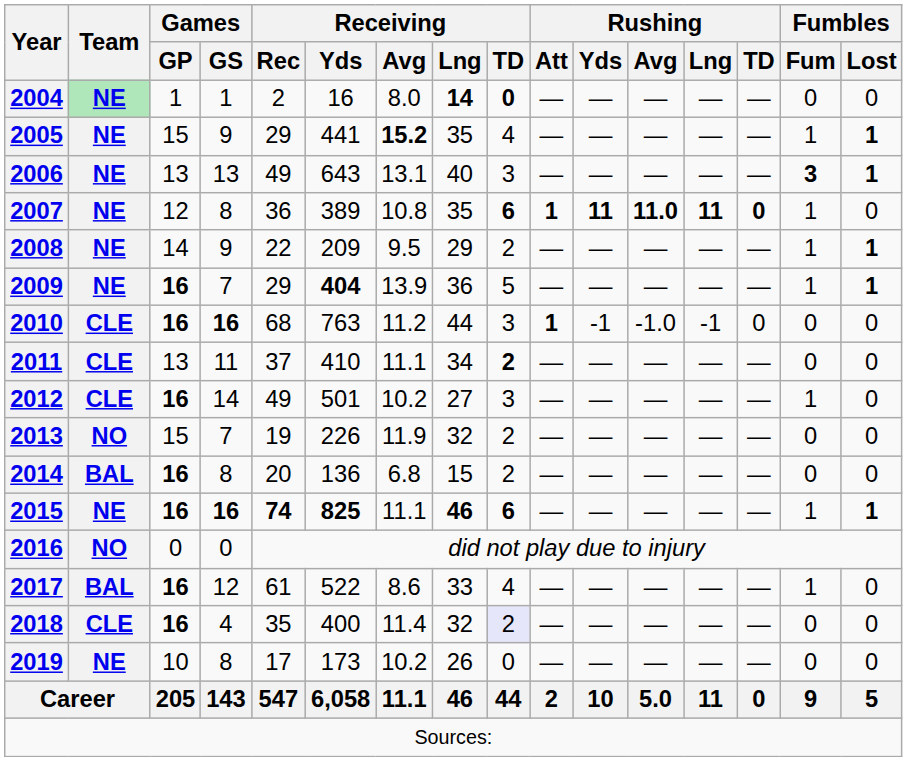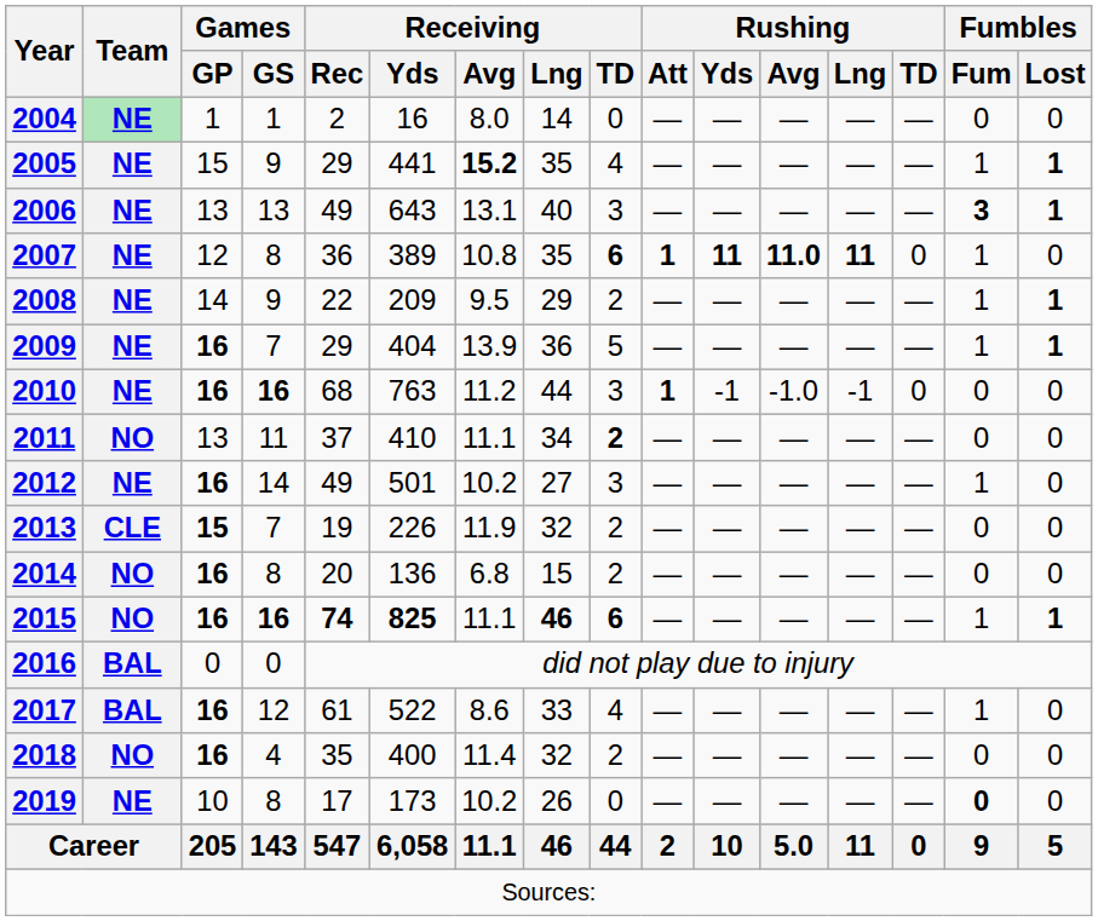 <table class="wikitable" style="text-align:center;">
 <tr>
 <th rowspan="2">Year</th>
 <th rowspan="2">Team</th>
 <th colspan="2">Games</th>
 <th colspan="5">Receiving</th>
 <th colspan="5">Rushing</th>
 <th colspan="2">Fumbles</th>
 </tr>
 <tr>
 <th>GP</th>
 <th>GS</th>
 <th>Rec</th>
 <th>Yds</th>
 <th>Avg</th>
 <th>Lng</th>
 <th>TD</th>
 <th>Att</th>
 <th>Yds</th>
 <th>Avg</th>
 <th>Lng</th>
 <th>TD</th>
 <th>Fum</th>
 <th>Lost</th>
 </tr>
 <tr>
 <th><a href='#'>2004</a></th>
 <th style="background:#afe6ba; width:3em;"><a href='#'>NE</a></th>
 <td>1</td>
 <td>1</td>
 <td>2</td>
 <td>16</td>
 <td>8.0</td>
-<td><strong>14</strong></td>
-<td><strong>0</strong></td>
+<td>14</td>
+<td>0</td>
 <td>—</td>
 <td>—</td>
 <td>—</td>
 <td>—</td>
 <td>—</td>
 <td>0</td>
 <td>0</td>
 </tr>
 <tr>
 <th><a href='#'>2005</a></th>
 <th><a href='#'>NE</a></th>
 <td>15</td>
 <td>9</td>
 <td>29</td>
 <td>441</td>
 <td><strong>15.2</strong></td>
 <td>35</td>
 <td>4</td>
 <td>—</td>
 <td>—</td>
 <td>—</td>
 <td>—</td>
 <td>—</td>
 <td>1</td>
 <td><strong>1</strong></td>
 </tr>
 <tr>
 <th><a href='#'>2006</a></th>
 <th><a href='#'>NE</a></th>
 <td>13</td>
 <td>13</td>
 <td>49</td>
 <td>643</td>
 <td>13.1</td>
 <td>40</td>
 <td>3</td>
 <td>—</td>
 <td>—</td>
 <td>—</td>
 <td>—</td>
 <td>—</td>
 <td><strong>3</strong></td>
 <td><strong>1</strong></td>
 </tr>
 <tr>
 <th><a href='#'>2007</a></th>
 <th><a href='#'>NE</a></th>
 <td>12</td>
 <td>8</td>
 <td>36</td>
 <td>389</td>
 <td>10.8</td>
 <td>35</td>
 <td><strong>6</strong></td>
 <td><strong>1</strong></td>
 <td><strong>11</strong></td>
 <td><strong>11.0</strong></td>
 <td><strong>11</strong></td>
-<td><strong>0</strong></td>
+<td>0</td>
 <td>1</td>
 <td>0</td>
 </tr>
 <tr>
 <th><a href='#'>2008</a></th>
 <th><a href='#'>NE</a></th>
 <td>14</td>
 <td>9</td>
 <td>22</td>
 <td>209</td>
 <td>9.5</td>
 <td>29</td>
 <td>2</td>
 <td>—</td>
 <td>—</td>
 <td>—</td>
 <td>—</td>
 <td>—</td>
 <td>1</td>
 <td><strong>1</strong></td>
 </tr>
 <tr>
 <th><a href='#'>2009</a></th>
 <th><a href='#'>NE</a></th>
 <td><strong>16</strong></td>
 <td>7</td>
 <td>29</td>
-<td><strong>404</strong></td>
+<td>404</td>
 <td>13.9</td>
 <td>36</td>
 <td>5</td>
 <td>—</td>
 <td>—</td>
 <td>—</td>
 <td>—</td>
 <td>—</td>
 <td>1</td>
 <td><strong>1</strong></td>
 </tr>
 <tr>
 <th><a href='#'>2010</a></th>
-<th><a href='#'>CLE</a></th>
+<th><a href='#'>NE</a></th>
 <td><strong>16</strong></td>
 <td><strong>16</strong></td>
 <td>68</td>
 <td>763</td>
 <td>11.2</td>
 <td>44</td>
 <td>3</td>
 <td><strong>1</strong></td>
 <td>-1</td>
 <td>-1.0</td>
 <td>-1</td>
 <td>0</td>
 <td>0</td>
 <td>0</td>
 </tr>
 <tr>
 <th><a href='#'>2011</a></th>
-<th><a href='#'>CLE</a></th>
+<th><a href='#'>NO</a></th>
 <td>13</td>
 <td>11</td>
 <td>37</td>
 <td>410</td>
 <td>11.1</td>
 <td>34</td>
 <td><strong>2</strong></td>
 <td>—</td>
 <td>—</td>
 <td>—</td>
 <td>—</td>
 <td>—</td>
 <td>0</td>
 <td>0</td>
 </tr>
 <tr>
 <th><a href='#'>2012</a></th>
-<th><a href='#'>CLE</a></th>
+<th><a href='#'>NE</a></th>
 <td><strong>16</strong></td>
 <td>14</td>
 <td>49</td>
 <td>501</td>
 <td>10.2</td>
 <td>27</td>
 <td>3</td>
 <td>—</td>
 <td>—</td>
 <td>—</td>
 <td>—</td>
 <td>—</td>
 <td>1</td>
 <td>0</td>
 </tr>
 <tr>
 <th><a href='#'>2013</a></th>
-<th><a href='#'>NO</a></th>
-<td>15</td>
+<th><a href='#'>CLE</a></th>
+<td><strong>15</strong></td>
 <td>7</td>
 <td>19</td>
 <td>226</td>
 <td>11.9</td>
 <td>32</td>
 <td>2</td>
 <td>—</td>
 <td>—</td>
 <td>—</td>
 <td>—</td>
 <td>—</td>
 <td>0</td>
 <td>0</td>
 </tr>
 <tr>
 <th><a href='#'>2014</a></th>
-<th><a href='#'>BAL</a></th>
+<th><a href='#'>NO</a></th>
 <td><strong>16</strong></td>
 <td>8</td>
 <td>20</td>
 <td>136</td>
 <td>6.8</td>
 <td>15</td>
 <td>2</td>
 <td>—</td>
 <td>—</td>
 <td>—</td>
 <td>—</td>
 <td>—</td>
 <td>0</td>
 <td>0</td>
 </tr>
 <tr>
 <th><a href='#'>2015</a></th>
-<th><a href='#'>NE</a></th>
+<th><a href='#'>NO</a></th>
 <td><strong>16</strong></td>
 <td><strong>16</strong></td>
 <td><strong>74</strong></td>
 <td><strong>825</strong></td>
 <td>11.1</td>
 <td><strong>46</strong></td>
 <td><strong>6</strong></td>
 <td>—</td>
 <td>—</td>
 <td>—</td>
 <td>—</td>
 <td>—</td>
 <td>1</td>
 <td><strong>1</strong></td>
 </tr>
 <tr>
 <th><a href='#'>2016</a></th>
-<th><a href='#'>NO</a></th>
+<th><a href='#'>BAL</a></th>
 <td>0</td>
 <td>0</td>
 <td colspan="12"><em>did not play due to injury</em></td>
 </tr>
 <tr>
 <th><a href='#'>2017</a></th>
 <th><a href='#'>BAL</a></th>
 <td><strong>16</strong></td>
 <td>12</td>
 <td>61</td>
 <td>522</td>
 <td>8.6</td>
 <td>33</td>
 <td>4</td>
 <td>—</td>
 <td>—</td>
 <td>—</td>
 <td>—</td>
 <td>—</td>
 <td>1</td>
 <td>0</td>
 </tr>
 <tr>
 <th><a href='#'>2018</a></th>
-<th><a href='#'>CLE</a></th>
+<th><a href='#'>NO</a></th>
 <td><strong>16</strong></td>
 <td>4</td>
 <td>35</td>
 <td>400</td>
 <td>11.4</td>
 <td>32</td>
-<td style="background: lavender;">2</td>
+<td>2</td>
 <td>—</td>
 <td>—</td>
 <td>—</td>
 <td>—</td>
 <td>—</td>
 <td>0</td>
 <td>0</td>
 </tr>
 <tr>
 <th><a href='#'>2019</a></th>
 <th><a href='#'>NE</a></th>
 <td>10</td>
 <td>8</td>
 <td>17</td>
 <td>173</td>
 <td>10.2</td>
 <td>26</td>
 <td>0</td>
 <td>—</td>
 <td>—</td>
 <td>—</td>
 <td>—</td>
 <td>—</td>
-<td>0</td>
+<td><strong>0</strong></td>
 <td>0</td>
 </tr>
 <tr>
 <th colspan="2">Career</th>
 <th>205</th>
 <th>143</th>
 <th>547</th>
 <th>6,058</th>
 <th>11.1</th>
 <th>46</th>
 <th>44</th>
 <th>2</th>
 <th>10</th>
 <th>5.0</th>
 <th>11</th>
 <th>0</th>
 <th>9</th>
 <th>5</th>
 </tr>
 <tr>
 <td colspan="21"><small>Sources:</small></td>
 </tr>
 </table>
